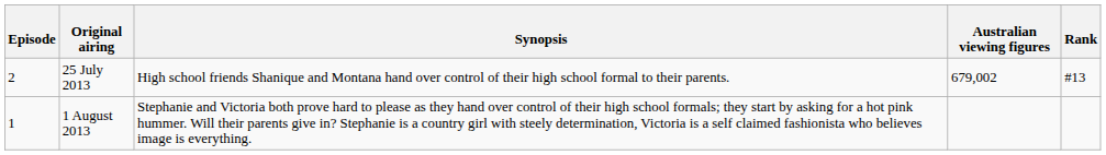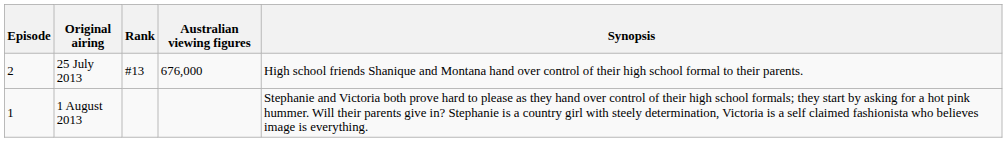 <table class="wikitable">
 <tr>
 <th><br>Episode<br></th>
 <th><br>Original airing<br></th>
+<th><br>Rank<br></th>
+<th><br>Australian viewing figures<br></th>
 <th><br>Synopsis<br></th>
-<th><br>Australian viewing figures<br></th>
-<th><br>Rank<br></th>
 </tr>
 <tr>
 <td>2</td>
 <td>25 July 2013</td>
+<td>#13</td>
+<td>676,000</td>
 <td>High school friends Shanique and Montana hand over control of their high school formal to their parents.</td>
-<td>679,002</td>
-<td>#13</td>
 </tr>
 <tr>
 <td>1</td>
 <td>1 August 2013</td>
-<td>Stephanie and Victoria both prove hard to please as they hand over control of their high school formals; they start by asking for a hot pink hummer. Will their parents give in? Stephanie is a country girl with steely determination, Victoria is a self claimed fashionista who believes image is everything.</td>
 <td></td>
 <td></td>
+<td>Stephanie and Victoria both prove hard to please as they hand over control of their high school formals; they start by asking for a hot pink hummer. Will their parents give in? Stephanie is a country girl with steely determination, Victoria is a self claimed fashionista who believes image is everything.</td>
 </tr>
 </table>
